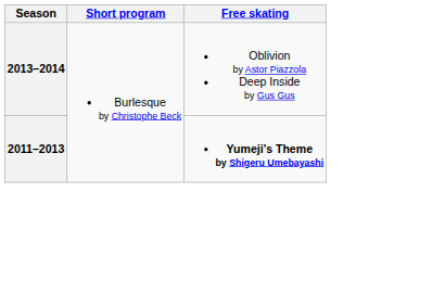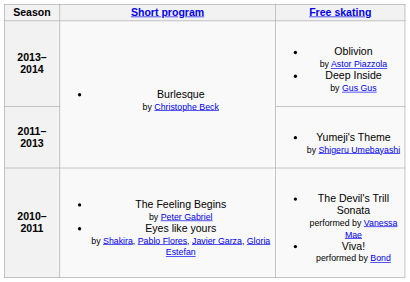 <table class=wikitable style=text-align:center>
 <tr>
 <th>Season</th>
 <th><a href='#'>Short program</a></th>
 <th><a href='#'>Free skating</a></th>
 </tr>
 <tr>
 <th>2013–2014 <br></th>
 <td rowspan=2><br><ul><li>Burlesque <br><small> by <a href='#'>Christophe Beck</a> </small></li></ul></td>
 <td><br><ul><li>Oblivion <br><small>  by <a href='#'>Astor Piazzola</a> </small></li><li>Deep Inside <br><small> by <a href='#'>Gus Gus</a> </small></li></ul></td>
 </tr>
 <tr>
 <th>2011–2013 <br></th>
-<td><strong><br><ul><li>Yumeji's Theme <br><small> by <a href='#'>Shigeru Umebayashi</a> </small></li></ul></strong></td>
+<td><br><ul><li>Yumeji's Theme <br><small> by <a href='#'>Shigeru Umebayashi</a> </small></li></ul></td>
+</tr>
+<tr>
+<th>2010–2011 <br></th>
+<td><br><ul><li>The Feeling Begins <br><small> by <a href='#'>Peter Gabriel</a> </small></li><li>Eyes like yours <br><small> by <a href='#'>Shakira</a>, <a href='#'>Pablo Flores</a>, <a href='#'>Javier Garza</a>, <a href='#'>Gloria Estefan</a> </small></li></ul></td>
+<td><br><ul><li>The Devil's Trill Sonata <br><small> performed by <a href='#'>Vanessa Mae</a> </small></li><li>Viva! <br><small> performed by <a href='#'>Bond</a> </small></li></ul></td>
 </tr>
 </table>
